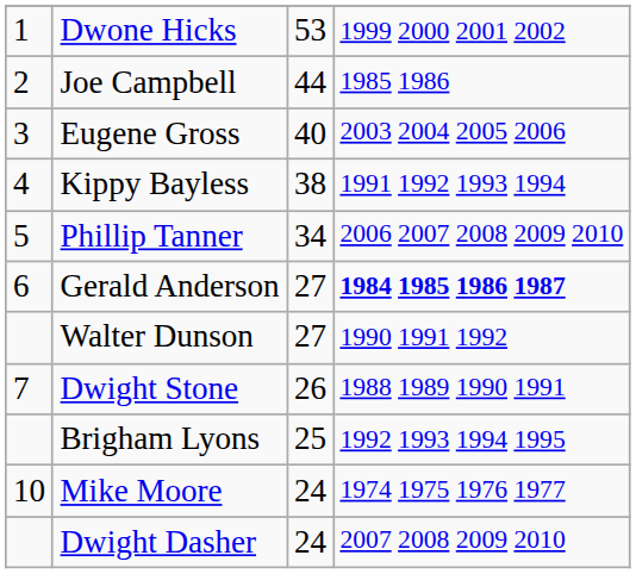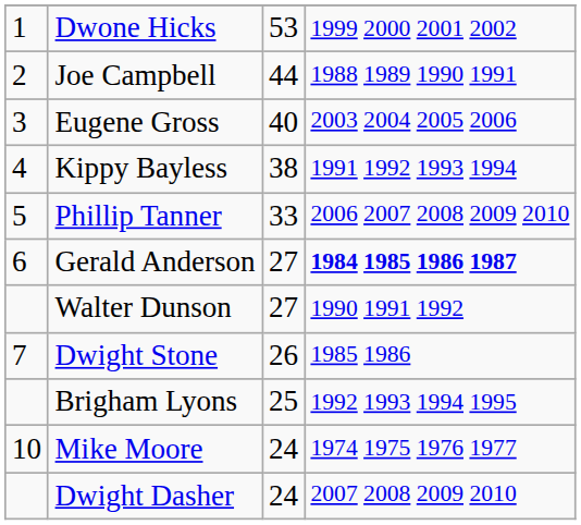 <table class="wikitable">
 <tr>
 </tr>
 <tr>
 <td>1</td>
 <td><a href='#'>Dwone Hicks</a></td>
 <td>53</td>
 <td style="font-size:80%;"><a href='#'>1999</a> <a href='#'>2000</a> <a href='#'>2001</a> <a href='#'>2002</a></td>
 </tr>
 <tr>
 <td>2</td>
 <td>Joe Campbell</td>
 <td>44</td>
-<td style="font-size:80%;"><a href='#'>1985</a> <a href='#'>1986</a></td>
+<td style="font-size:80%;"><a href='#'>1988</a> <a href='#'>1989</a> <a href='#'>1990</a> <a href='#'>1991</a></td>
 </tr>
 <tr>
 <td>3</td>
 <td>Eugene Gross</td>
 <td>40</td>
 <td style="font-size:80%;"><a href='#'>2003</a> <a href='#'>2004</a> <a href='#'>2005</a> <a href='#'>2006</a></td>
 </tr>
 <tr>
 <td>4</td>
 <td>Kippy Bayless</td>
 <td>38</td>
 <td style="font-size:80%;"><a href='#'>1991</a> <a href='#'>1992</a> <a href='#'>1993</a> <a href='#'>1994</a></td>
 </tr>
 <tr>
 <td>5</td>
 <td><a href='#'>Phillip Tanner</a></td>
-<td>34</td>
+<td>33</td>
 <td style="font-size:80%;"><a href='#'>2006</a> <a href='#'>2007</a> <a href='#'>2008</a> <a href='#'>2009</a> <a href='#'>2010</a></td>
 </tr>
 <tr>
 <td>6</td>
 <td>Gerald Anderson</td>
 <td>27</td>
 <td style="font-size:80%;"><strong><a href='#'>1984</a> <a href='#'>1985</a> <a href='#'>1986</a> <a href='#'>1987</a></strong></td>
 </tr>
 <tr>
 <td></td>
 <td>Walter Dunson</td>
 <td>27</td>
 <td style="font-size:80%;"><a href='#'>1990</a> <a href='#'>1991</a> <a href='#'>1992</a></td>
 </tr>
 <tr>
 <td>7</td>
 <td><a href='#'>Dwight Stone</a></td>
 <td>26</td>
-<td style="font-size:80%;"><a href='#'>1988</a> <a href='#'>1989</a> <a href='#'>1990</a> <a href='#'>1991</a></td>
+<td style="font-size:80%;"><a href='#'>1985</a> <a href='#'>1986</a></td>
 </tr>
 <tr>
 <td></td>
 <td>Brigham Lyons</td>
 <td>25</td>
 <td style="font-size:80%;"><a href='#'>1992</a> <a href='#'>1993</a> <a href='#'>1994</a> <a href='#'>1995</a></td>
 </tr>
 <tr>
 <td>10</td>
 <td><a href='#'>Mike Moore</a></td>
 <td>24</td>
 <td style="font-size:80%;"><a href='#'>1974</a> <a href='#'>1975</a> <a href='#'>1976</a> <a href='#'>1977</a></td>
 </tr>
 <tr>
 <td></td>
 <td><a href='#'>Dwight Dasher</a></td>
 <td>24</td>
 <td style="font-size:80%;"><a href='#'>2007</a> <a href='#'>2008</a> <a href='#'>2009</a> <a href='#'>2010</a></td>
 </tr>
 </table>
